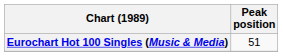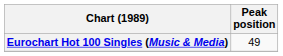 <table class="wikitable sortable plainrowheaders" style="text-align:center">
 <tr>
 <th scope="col">Chart (1989)</th>
 <th scope="col">Peak<br>position</th>
 </tr>
 <tr>
 <th scope="row"><a href='#'>Eurochart Hot 100 Singles</a> (<em><a href='#'>Music & Media</a></em>)</th>
-<td align="center">51</td>
+<td align="center">49</td>
 </tr>
 <tr>
 </tr>
 </table>
